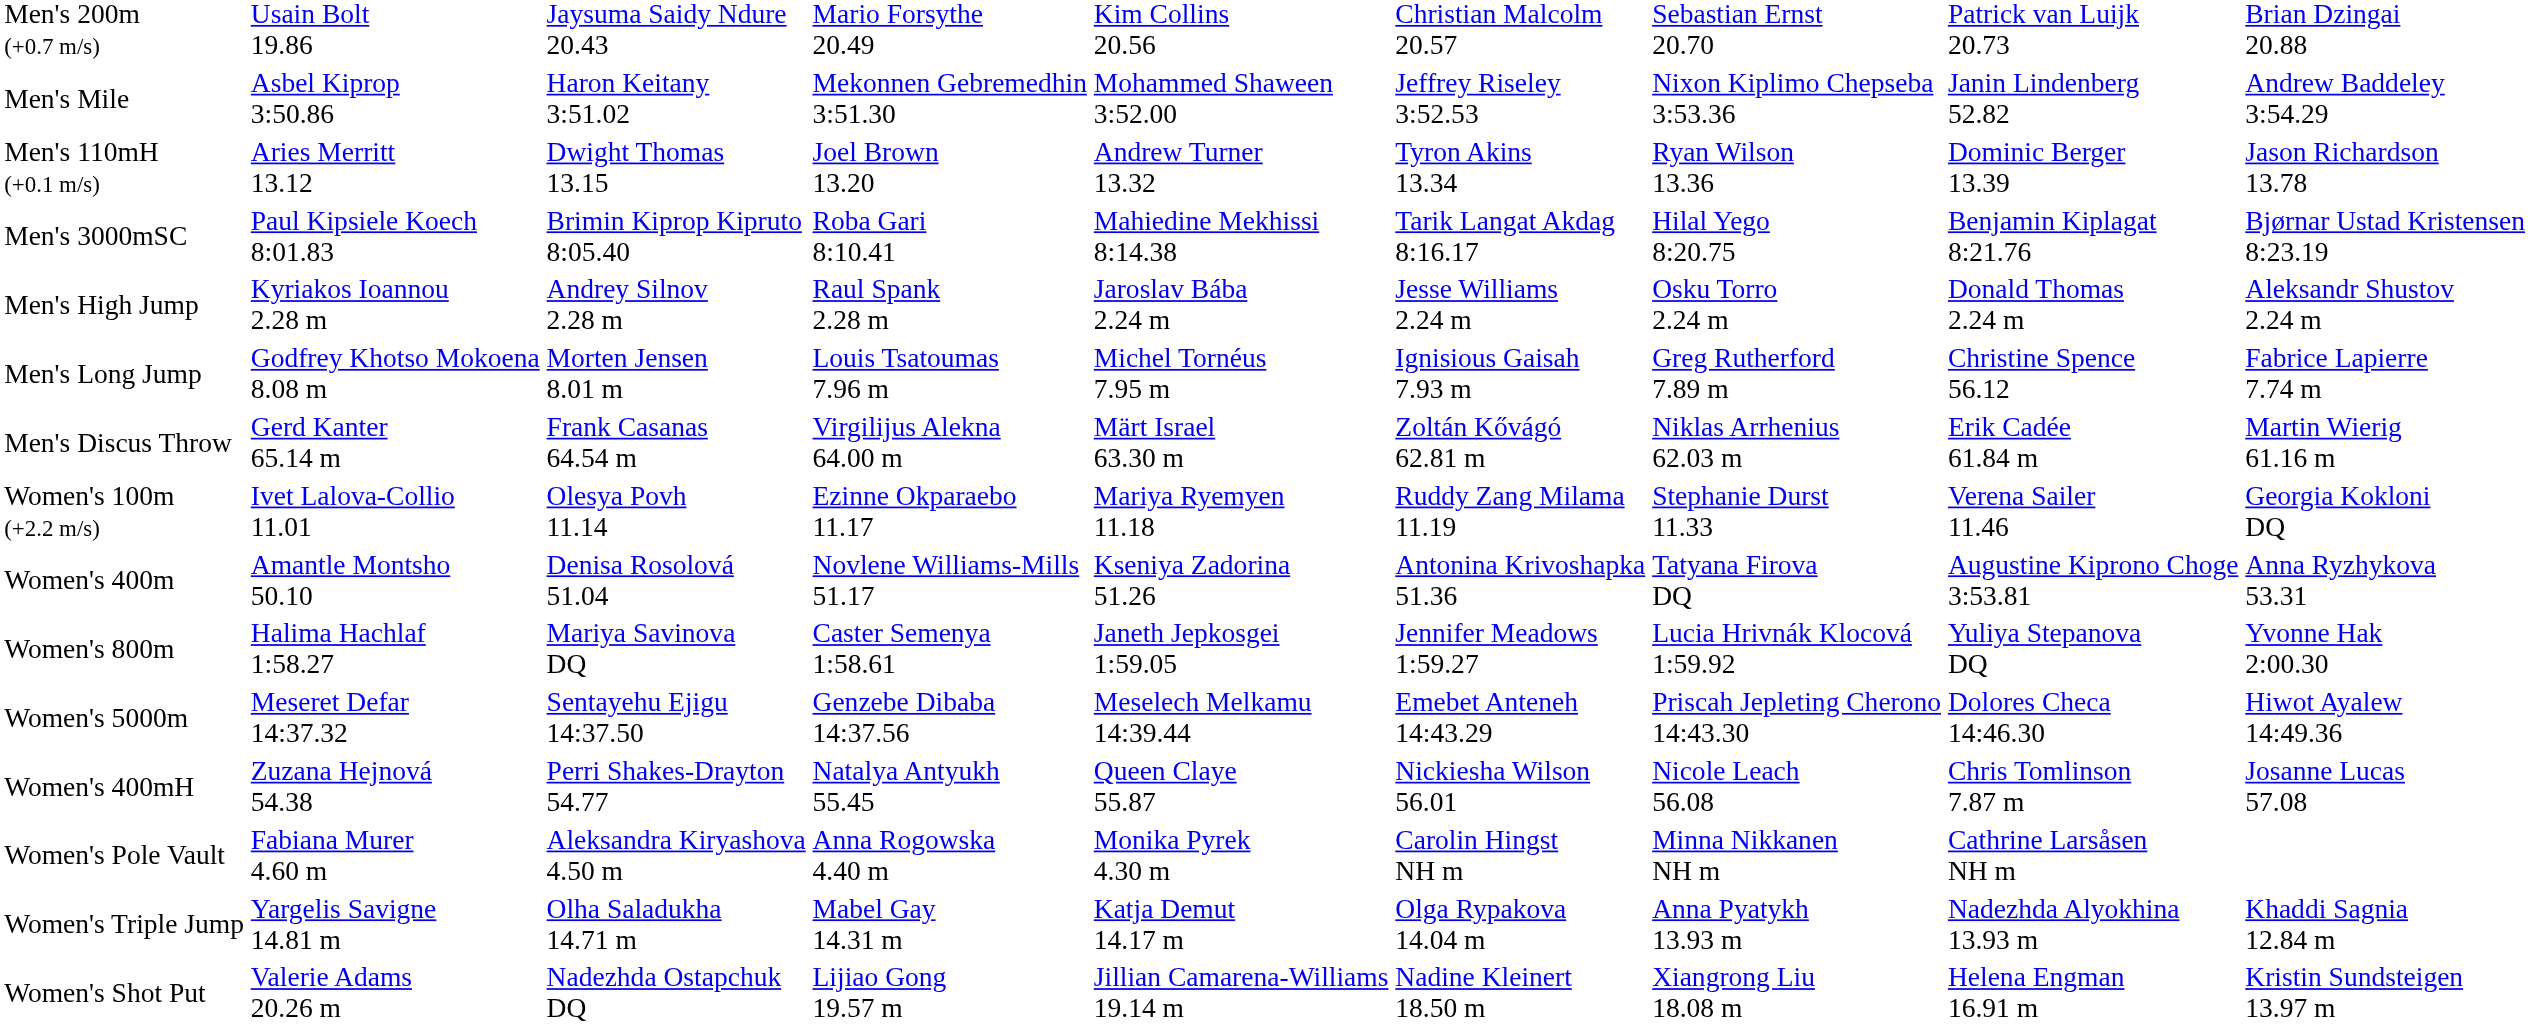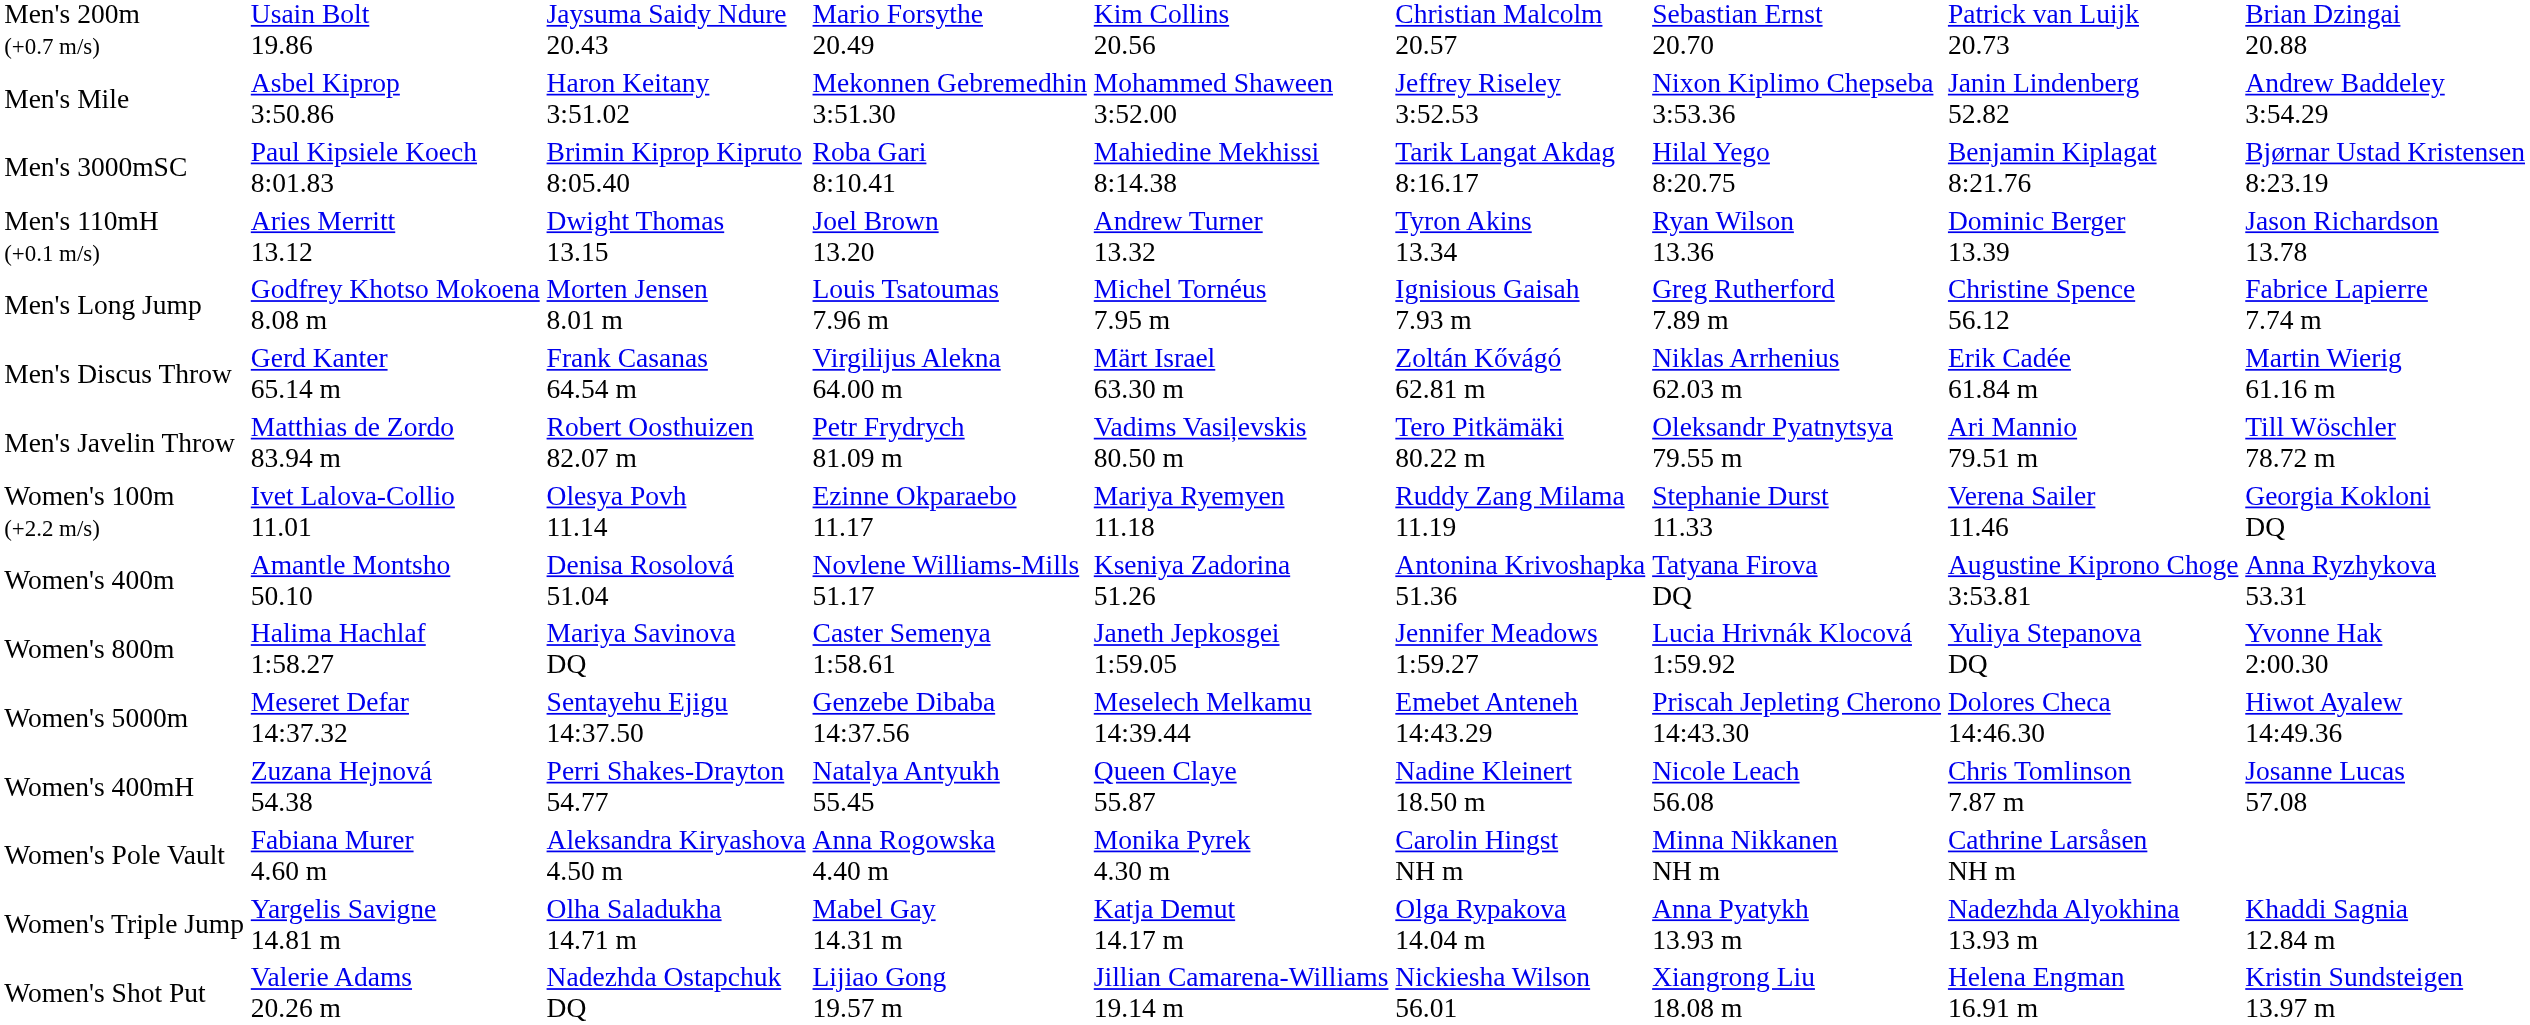 <table>
 <tr>
 <td>Men's 200m<br><small>(+0.7 m/s)</small></td>
 <td><a href='#'>Usain Bolt</a><br>  19.86</td>
 <td><a href='#'>Jaysuma Saidy Ndure</a><br>  20.43</td>
 <td><a href='#'>Mario Forsythe</a><br>  20.49</td>
 <td><a href='#'>Kim Collins</a><br>  20.56</td>
 <td><a href='#'>Christian Malcolm</a><br>  20.57</td>
 <td><a href='#'>Sebastian Ernst</a><br>  20.70</td>
 <td><a href='#'>Patrick van Luijk</a><br>  20.73</td>
 <td><a href='#'>Brian Dzingai</a><br>  20.88</td>
 </tr>
 <tr>
 <td>Men's Mile</td>
 <td><a href='#'>Asbel Kiprop</a><br>  3:50.86</td>
 <td><a href='#'>Haron Keitany</a><br>  3:51.02</td>
 <td><a href='#'>Mekonnen Gebremedhin</a><br>  3:51.30</td>
 <td><a href='#'>Mohammed Shaween</a><br>  3:52.00</td>
 <td><a href='#'>Jeffrey Riseley</a><br>  3:52.53</td>
 <td><a href='#'>Nixon Kiplimo Chepseba</a><br>  3:53.36</td>
 <td><a href='#'>Janin Lindenberg</a><br>  52.82</td>
 <td><a href='#'>Andrew Baddeley</a><br>  3:54.29</td>
 </tr>
 <tr>
-<td>Men's 110mH<br><small>(+0.1 m/s)</small></td>
-<td><a href='#'>Aries Merritt</a><br>  13.12</td>
-<td><a href='#'>Dwight Thomas</a><br>  13.15</td>
-<td><a href='#'>Joel Brown</a><br>  13.20</td>
-<td><a href='#'>Andrew Turner</a><br>  13.32</td>
-<td><a href='#'>Tyron Akins</a><br>  13.34</td>
-<td><a href='#'>Ryan Wilson</a><br>  13.36</td>
-<td><a href='#'>Dominic Berger</a><br>  13.39</td>
-<td><a href='#'>Jason Richardson</a><br>  13.78</td>
-</tr>
-<tr>
 <td>Men's 3000mSC</td>
 <td><a href='#'>Paul Kipsiele Koech</a><br>  8:01.83</td>
 <td><a href='#'>Brimin Kiprop Kipruto</a><br>  8:05.40</td>
 <td><a href='#'>Roba Gari</a><br>  8:10.41</td>
 <td><a href='#'>Mahiedine Mekhissi</a><br>  8:14.38</td>
 <td><a href='#'>Tarik Langat Akdag</a><br>  8:16.17</td>
 <td><a href='#'>Hilal Yego</a><br>  8:20.75</td>
 <td><a href='#'>Benjamin Kiplagat</a><br>  8:21.76</td>
 <td><a href='#'>Bjørnar Ustad Kristensen</a><br>  8:23.19</td>
 </tr>
 <tr>
-<td>Men's High Jump</td>
-<td><a href='#'>Kyriakos Ioannou</a><br>  2.28 m</td>
-<td><a href='#'>Andrey Silnov</a><br>  2.28 m</td>
-<td><a href='#'>Raul Spank</a><br>  2.28 m</td>
-<td><a href='#'>Jaroslav Bába</a><br>  2.24 m</td>
-<td><a href='#'>Jesse Williams</a><br>  2.24 m</td>
-<td><a href='#'>Osku Torro</a><br>  2.24 m</td>
-<td><a href='#'>Donald Thomas</a><br>  2.24 m</td>
-<td><a href='#'>Aleksandr Shustov</a><br>  2.24 m</td>
+<td>Men's 110mH<br><small>(+0.1 m/s)</small></td>
+<td><a href='#'>Aries Merritt</a><br>  13.12</td>
+<td><a href='#'>Dwight Thomas</a><br>  13.15</td>
+<td><a href='#'>Joel Brown</a><br>  13.20</td>
+<td><a href='#'>Andrew Turner</a><br>  13.32</td>
+<td><a href='#'>Tyron Akins</a><br>  13.34</td>
+<td><a href='#'>Ryan Wilson</a><br>  13.36</td>
+<td><a href='#'>Dominic Berger</a><br>  13.39</td>
+<td><a href='#'>Jason Richardson</a><br>  13.78</td>
 </tr>
 <tr>
 <td>Men's Long Jump</td>
 <td><a href='#'>Godfrey Khotso Mokoena</a><br>  8.08 m</td>
 <td><a href='#'>Morten Jensen</a><br>  8.01 m</td>
 <td><a href='#'>Louis Tsatoumas</a><br>  7.96 m</td>
 <td><a href='#'>Michel Tornéus</a><br>  7.95 m</td>
 <td><a href='#'>Ignisious Gaisah</a><br>  7.93 m</td>
 <td><a href='#'>Greg Rutherford</a><br>  7.89 m</td>
 <td><a href='#'>Christine Spence</a><br>  56.12</td>
 <td><a href='#'>Fabrice Lapierre</a><br>  7.74 m</td>
 </tr>
 <tr>
 <td>Men's Discus Throw</td>
 <td><a href='#'>Gerd Kanter</a><br>  65.14 m</td>
 <td><a href='#'>Frank Casanas</a><br>  64.54 m</td>
 <td><a href='#'>Virgilijus Alekna</a><br>  64.00 m</td>
 <td><a href='#'>Märt Israel</a><br>  63.30 m</td>
 <td><a href='#'>Zoltán Kővágó</a><br>  62.81 m</td>
 <td><a href='#'>Niklas Arrhenius</a><br>  62.03 m</td>
 <td><a href='#'>Erik Cadée</a><br>  61.84 m</td>
 <td><a href='#'>Martin Wierig</a><br>  61.16 m</td>
+</tr>
+<tr>
+<td>Men's Javelin Throw</td>
+<td><a href='#'>Matthias de Zordo</a><br>  83.94 m</td>
+<td><a href='#'>Robert Oosthuizen</a><br>  82.07 m</td>
+<td><a href='#'>Petr Frydrych</a><br>  81.09 m</td>
+<td><a href='#'>Vadims Vasiļevskis</a><br>  80.50 m</td>
+<td><a href='#'>Tero Pitkämäki</a><br>  80.22 m</td>
+<td><a href='#'>Oleksandr Pyatnytsya</a><br>  79.55 m</td>
+<td><a href='#'>Ari Mannio</a><br>  79.51 m</td>
+<td><a href='#'>Till Wöschler</a><br>  78.72 m</td>
 </tr>
 <tr>
 <td>Women's 100m<br><small>(+2.2 m/s)</small></td>
 <td><a href='#'>Ivet Lalova-Collio</a><br>  11.01</td>
 <td><a href='#'>Olesya Povh</a><br>  11.14</td>
 <td><a href='#'>Ezinne Okparaebo</a><br>  11.17</td>
 <td><a href='#'>Mariya Ryemyen</a><br>  11.18</td>
 <td><a href='#'>Ruddy Zang Milama</a><br>  11.19</td>
 <td><a href='#'>Stephanie Durst</a><br>  11.33</td>
 <td><a href='#'>Verena Sailer</a><br>  11.46</td>
 <td><a href='#'>Georgia Kokloni</a><br>  DQ</td>
 </tr>
 <tr>
 <td>Women's 400m</td>
 <td><a href='#'>Amantle Montsho</a><br>  50.10</td>
 <td><a href='#'>Denisa Rosolová</a><br>  51.04</td>
 <td><a href='#'>Novlene Williams-Mills</a><br>  51.17</td>
 <td><a href='#'>Kseniya Zadorina</a><br>  51.26</td>
 <td><a href='#'>Antonina Krivoshapka</a><br>  51.36</td>
 <td><a href='#'>Tatyana Firova</a><br>  DQ</td>
 <td><a href='#'>Augustine Kiprono Choge</a><br>  3:53.81</td>
 <td><a href='#'>Anna Ryzhykova</a><br>  53.31</td>
 </tr>
 <tr>
 <td>Women's 800m</td>
 <td><a href='#'>Halima Hachlaf</a><br>  1:58.27</td>
 <td><a href='#'>Mariya Savinova</a><br>  DQ</td>
 <td><a href='#'>Caster Semenya</a><br>  1:58.61</td>
 <td><a href='#'>Janeth Jepkosgei</a><br>  1:59.05</td>
 <td><a href='#'>Jennifer Meadows</a><br>  1:59.27</td>
 <td><a href='#'>Lucia Hrivnák Klocová</a><br>  1:59.92</td>
 <td><a href='#'>Yuliya Stepanova</a><br>  DQ</td>
 <td><a href='#'>Yvonne Hak</a><br>  2:00.30</td>
 </tr>
 <tr>
 <td>Women's 5000m</td>
 <td><a href='#'>Meseret Defar</a><br>  14:37.32</td>
 <td><a href='#'>Sentayehu Ejigu</a><br>  14:37.50</td>
 <td><a href='#'>Genzebe Dibaba</a><br>  14:37.56</td>
 <td><a href='#'>Meselech Melkamu</a><br>  14:39.44</td>
 <td><a href='#'>Emebet Anteneh</a><br>  14:43.29</td>
 <td><a href='#'>Priscah Jepleting Cherono</a><br>  14:43.30</td>
 <td><a href='#'>Dolores Checa</a><br>  14:46.30</td>
 <td><a href='#'>Hiwot Ayalew</a><br>  14:49.36</td>
 </tr>
 <tr>
 <td>Women's 400mH</td>
 <td><a href='#'>Zuzana Hejnová</a><br>  54.38</td>
 <td><a href='#'>Perri Shakes-Drayton</a><br>  54.77</td>
 <td><a href='#'>Natalya Antyukh</a><br>  55.45</td>
 <td><a href='#'>Queen Claye</a><br>  55.87</td>
-<td><a href='#'>Nickiesha Wilson</a><br>  56.01</td>
+<td><a href='#'>Nadine Kleinert</a><br>  18.50 m</td>
 <td><a href='#'>Nicole Leach</a><br>  56.08</td>
 <td><a href='#'>Chris Tomlinson</a><br>  7.87 m</td>
 <td><a href='#'>Josanne Lucas</a><br>  57.08</td>
 </tr>
 <tr>
 <td>Women's Pole Vault</td>
 <td><a href='#'>Fabiana Murer</a><br>  4.60 m</td>
 <td><a href='#'>Aleksandra Kiryashova</a><br>  4.50 m</td>
 <td><a href='#'>Anna Rogowska</a><br>  4.40 m</td>
 <td><a href='#'>Monika Pyrek</a><br>  4.30 m</td>
 <td><a href='#'>Carolin Hingst</a><br>  NH m</td>
 <td><a href='#'>Minna Nikkanen</a><br>  NH m</td>
 <td><a href='#'>Cathrine Larsåsen</a><br>  NH m</td>
 </tr>
 <tr>
 <td>Women's Triple Jump</td>
 <td><a href='#'>Yargelis Savigne</a><br>  14.81 m</td>
 <td><a href='#'>Olha Saladukha</a><br>  14.71 m</td>
 <td><a href='#'>Mabel Gay</a><br>  14.31 m</td>
 <td><a href='#'>Katja Demut</a><br>  14.17 m</td>
 <td><a href='#'>Olga Rypakova</a><br>  14.04 m</td>
 <td><a href='#'>Anna Pyatykh</a><br>  13.93 m</td>
 <td><a href='#'>Nadezhda Alyokhina</a><br>  13.93 m</td>
 <td><a href='#'>Khaddi Sagnia</a><br>  12.84 m</td>
 </tr>
 <tr>
 <td>Women's Shot Put</td>
 <td><a href='#'>Valerie Adams</a><br>  20.26 m</td>
 <td><a href='#'>Nadezhda Ostapchuk</a><br>  DQ</td>
 <td><a href='#'>Lijiao Gong</a><br>  19.57 m</td>
 <td><a href='#'>Jillian Camarena-Williams</a><br>  19.14 m</td>
-<td><a href='#'>Nadine Kleinert</a><br>  18.50 m</td>
+<td><a href='#'>Nickiesha Wilson</a><br>  56.01</td>
 <td><a href='#'>Xiangrong Liu</a><br>  18.08 m</td>
 <td><a href='#'>Helena Engman</a><br>  16.91 m</td>
 <td><a href='#'>Kristin Sundsteigen</a><br>  13.97 m</td>
 </tr>
 </table>
